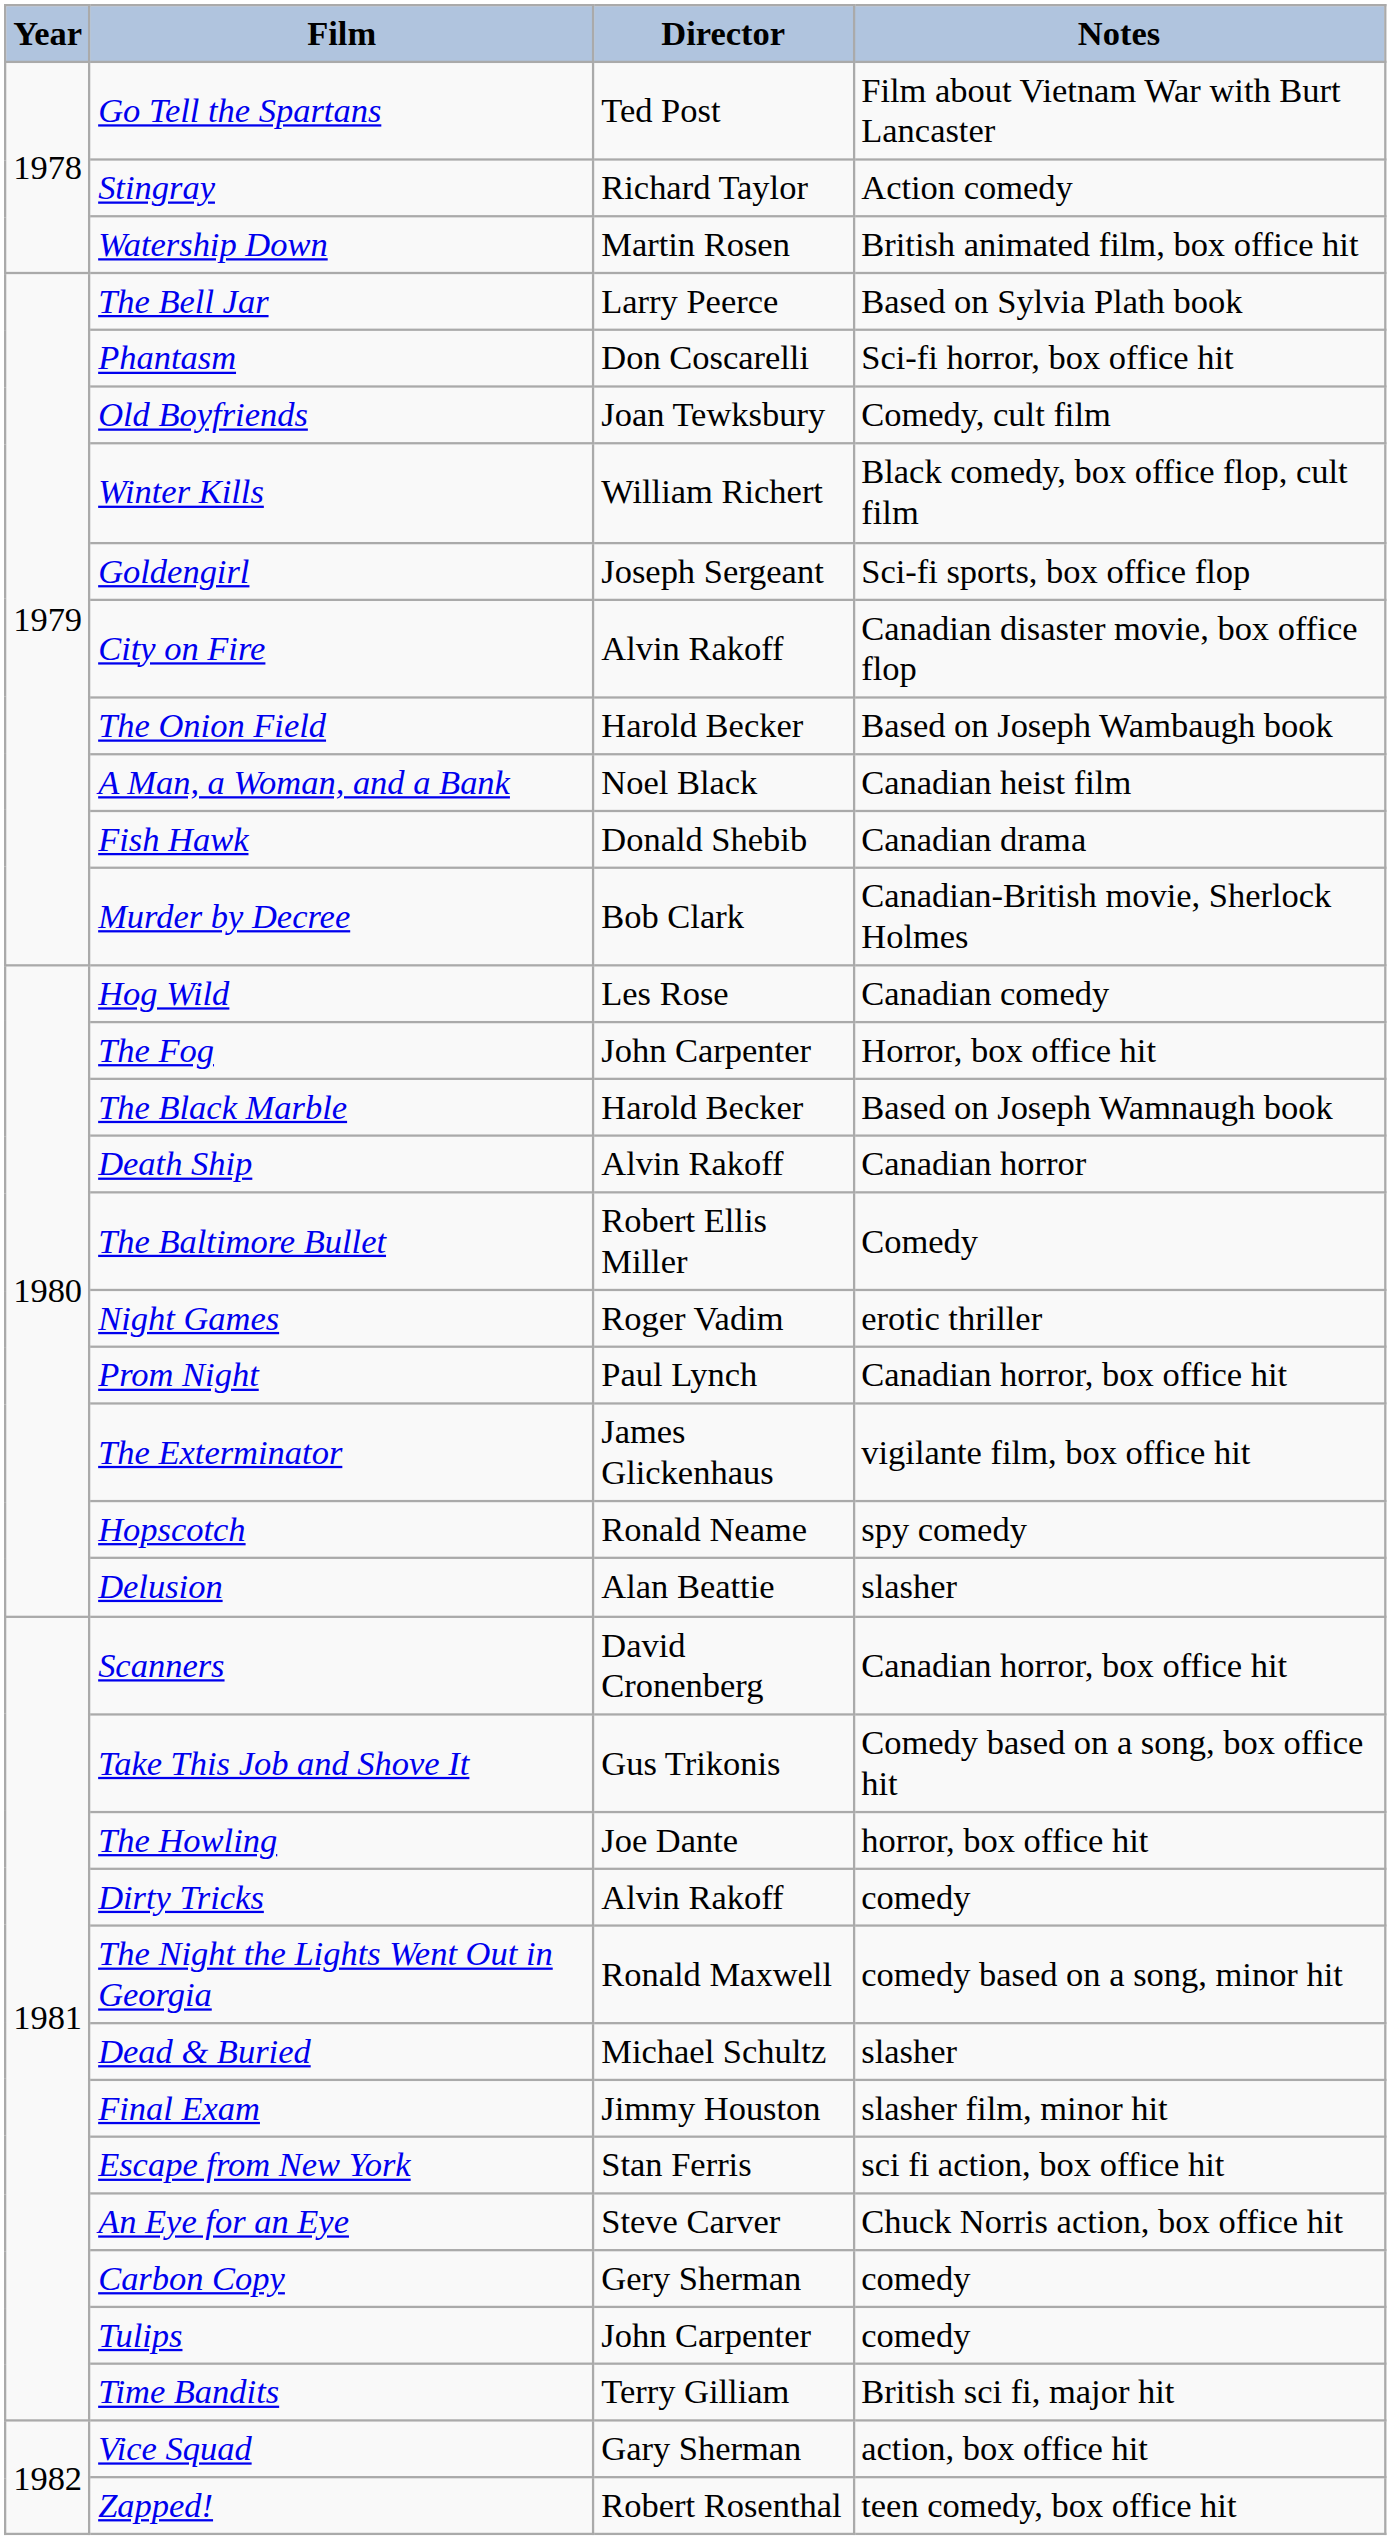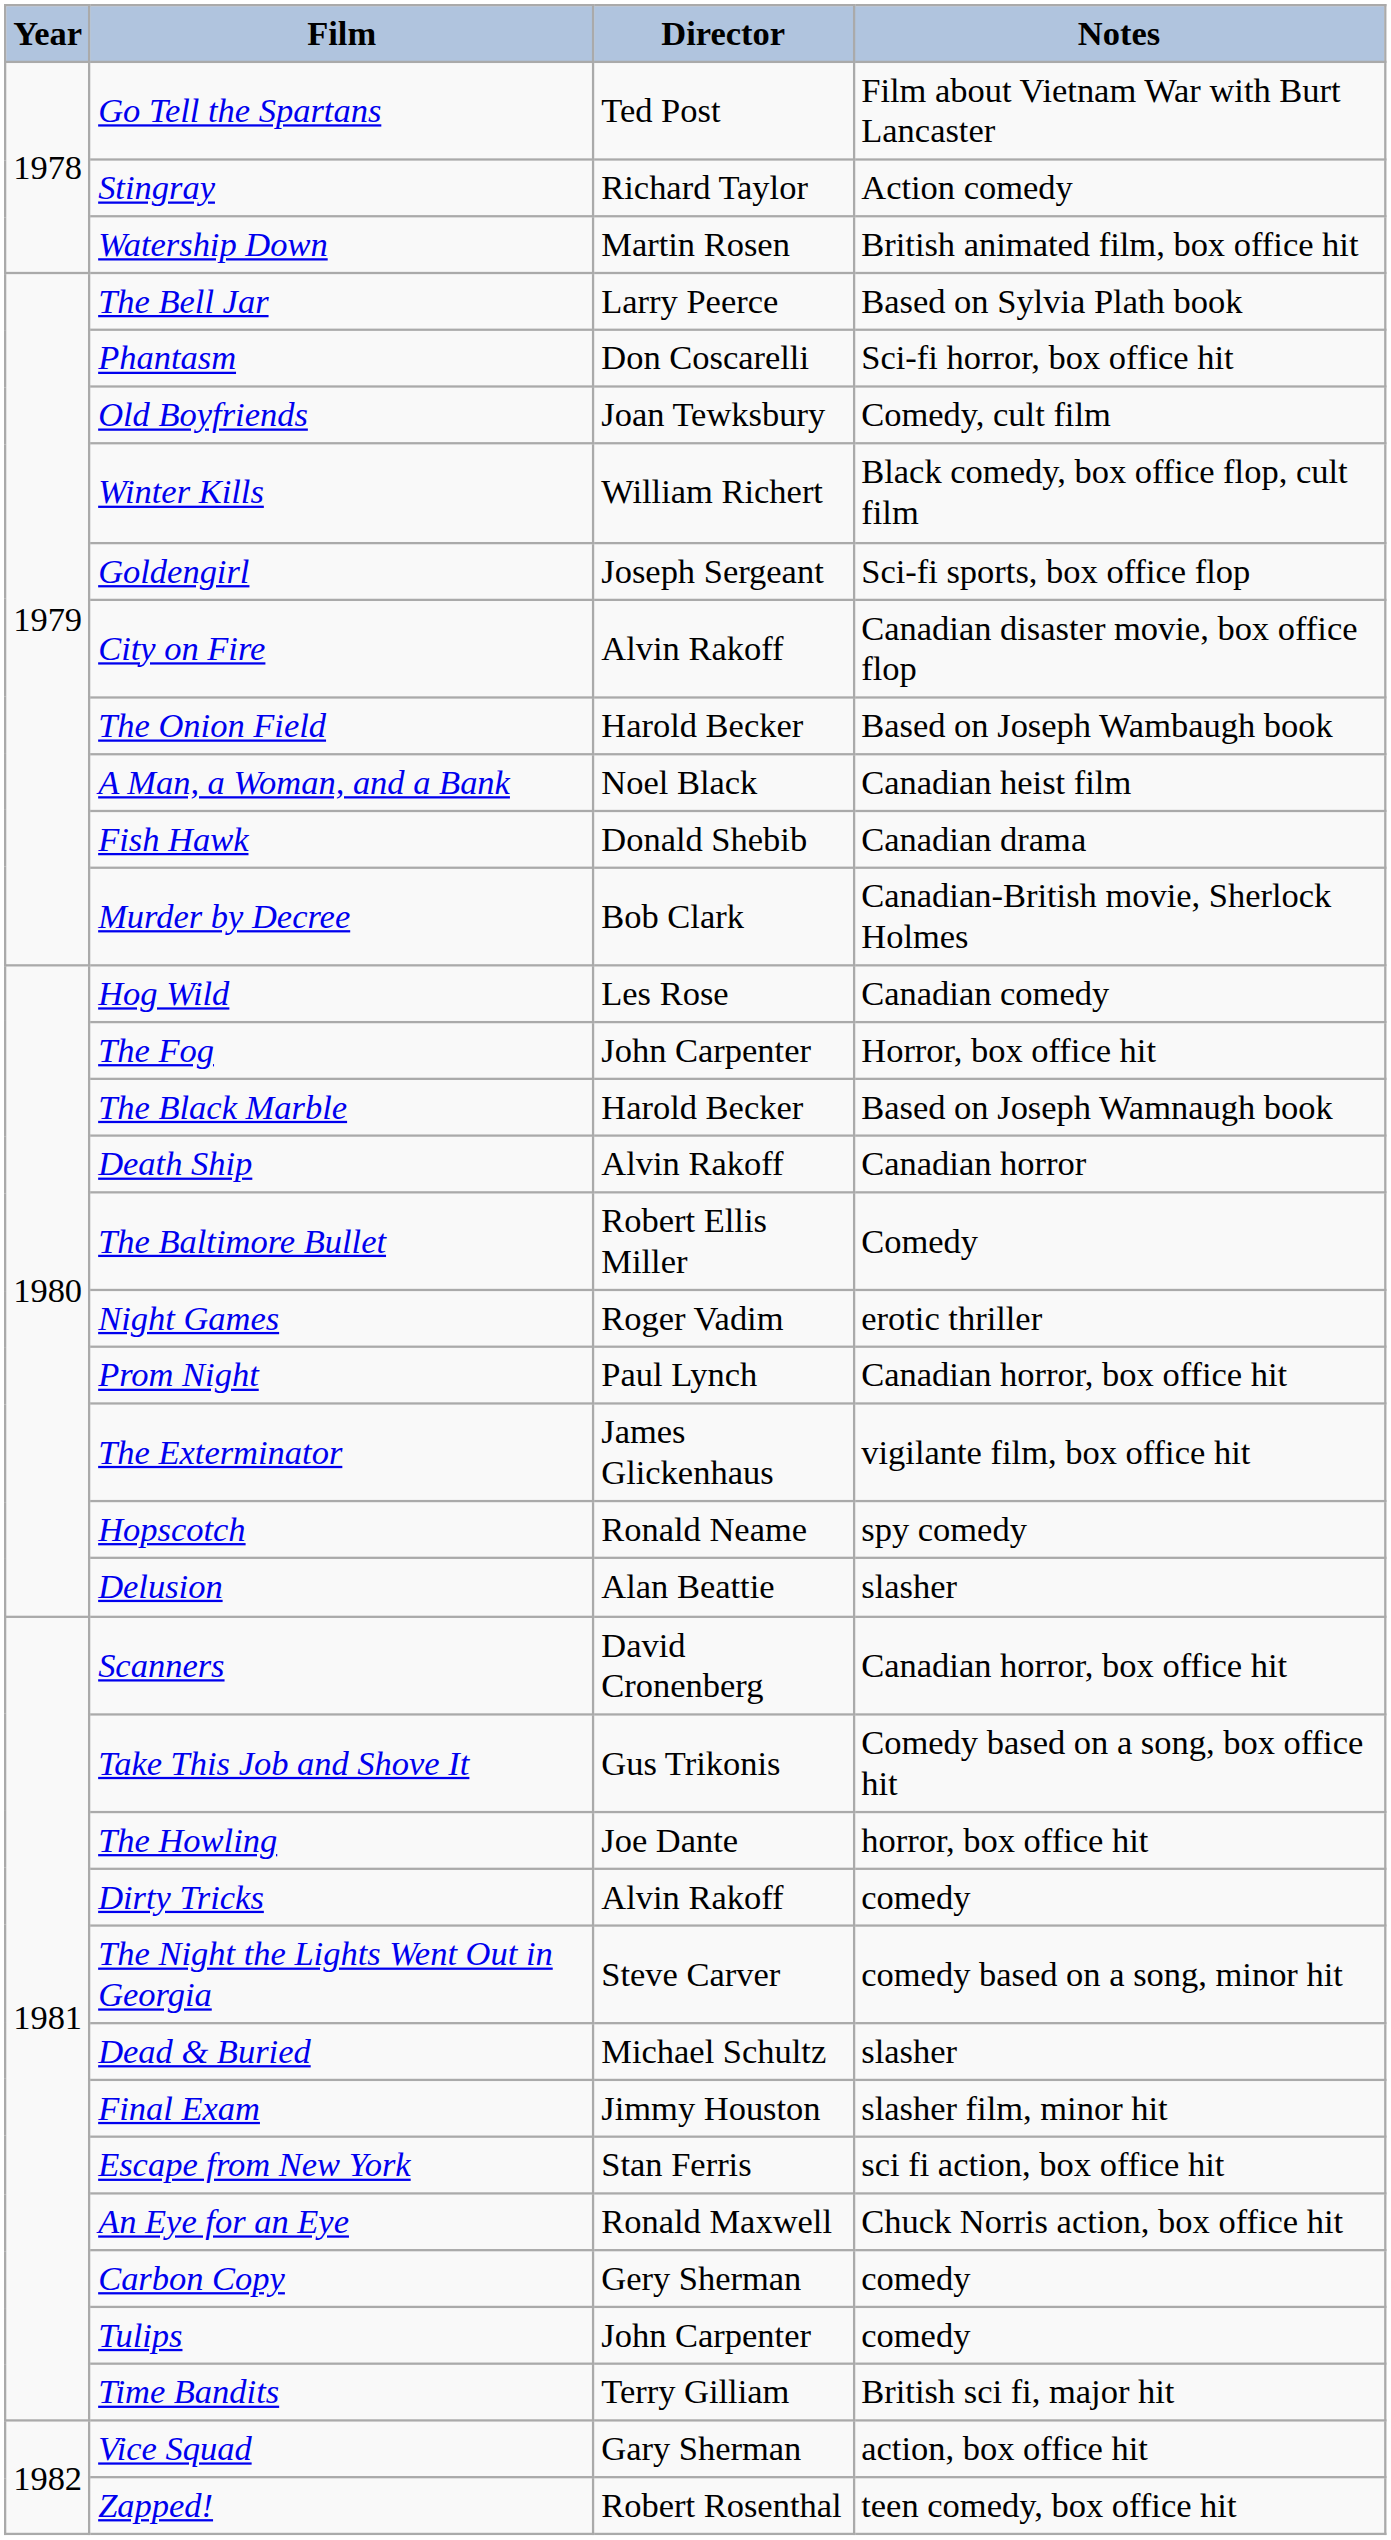 <table class="wikitable" style="font-size:95%;">
 <tr>
 <th style="background:#B0C4DE;">Year</th>
 <th style="background:#B0C4DE;">Film</th>
 <th style="background:#B0C4DE;">Director</th>
 <th style="background:#B0C4DE;">Notes</th>
 </tr>
 <tr>
 <td rowspan=3>1978</td>
 <td><em><a href='#'>Go Tell the Spartans</a></em></td>
 <td>Ted Post</td>
 <td>Film about Vietnam War with Burt Lancaster</td>
 </tr>
 <tr>
 <td><em><a href='#'>Stingray</a></em></td>
 <td>Richard Taylor</td>
 <td>Action comedy</td>
 </tr>
 <tr>
 <td><em><a href='#'>Watership Down</a></em></td>
 <td>Martin Rosen</td>
 <td>British animated film, box office hit</td>
 </tr>
 <tr>
 <td rowspan=10>1979</td>
 <td><em><a href='#'>The Bell Jar</a></em></td>
 <td>Larry Peerce</td>
 <td>Based on Sylvia Plath book</td>
 </tr>
 <tr>
 <td><em><a href='#'>Phantasm</a></em></td>
 <td>Don Coscarelli</td>
 <td>Sci-fi horror, box office hit</td>
 </tr>
 <tr>
 <td><em><a href='#'>Old Boyfriends</a></em></td>
 <td>Joan Tewksbury</td>
 <td>Comedy, cult film</td>
 </tr>
 <tr>
 <td><em><a href='#'>Winter Kills</a></em></td>
 <td>William Richert</td>
 <td>Black comedy, box office flop, cult film</td>
 </tr>
 <tr>
 <td><em><a href='#'>Goldengirl</a></em></td>
 <td>Joseph Sergeant</td>
 <td>Sci-fi sports, box office flop</td>
 </tr>
 <tr>
 <td><em><a href='#'>City on Fire</a></em></td>
 <td>Alvin Rakoff</td>
 <td>Canadian disaster movie, box office flop</td>
 </tr>
 <tr>
 <td><em><a href='#'>The Onion Field</a></em></td>
 <td>Harold Becker</td>
 <td>Based on Joseph Wambaugh book</td>
 </tr>
 <tr>
 <td><em><a href='#'>A Man, a Woman, and a Bank</a></em></td>
 <td>Noel Black</td>
 <td>Canadian heist film</td>
 </tr>
 <tr>
 <td><em><a href='#'>Fish Hawk</a></em></td>
 <td>Donald Shebib</td>
 <td>Canadian drama</td>
 </tr>
 <tr>
 <td><em><a href='#'>Murder by Decree</a></em></td>
 <td>Bob Clark</td>
 <td>Canadian-British movie, Sherlock Holmes</td>
 </tr>
 <tr>
 <td rowspan=10>1980</td>
 <td><em><a href='#'>Hog Wild</a></em></td>
 <td>Les Rose</td>
 <td>Canadian comedy</td>
 </tr>
 <tr>
 <td><em><a href='#'>The Fog</a></em></td>
 <td>John Carpenter</td>
 <td>Horror, box office hit</td>
 </tr>
 <tr>
 <td><em><a href='#'>The Black Marble</a></em></td>
 <td>Harold Becker</td>
 <td>Based on Joseph Wamnaugh book</td>
 </tr>
 <tr>
 <td><em><a href='#'>Death Ship</a></em></td>
 <td>Alvin Rakoff</td>
 <td>Canadian horror</td>
 </tr>
 <tr>
 <td><em><a href='#'>The Baltimore Bullet</a></em></td>
 <td>Robert Ellis Miller</td>
 <td>Comedy</td>
 </tr>
 <tr>
 <td><em><a href='#'>Night Games</a></em></td>
 <td>Roger Vadim</td>
 <td>erotic thriller</td>
 </tr>
 <tr>
 <td><em><a href='#'>Prom Night</a></em></td>
 <td>Paul Lynch</td>
 <td>Canadian horror, box office hit</td>
 </tr>
 <tr>
 <td><em><a href='#'>The Exterminator</a></em></td>
 <td>James Glickenhaus</td>
 <td>vigilante film, box office hit</td>
 </tr>
 <tr>
 <td><em><a href='#'>Hopscotch</a></em></td>
 <td>Ronald Neame</td>
 <td>spy comedy</td>
 </tr>
 <tr>
 <td><em><a href='#'>Delusion</a></em></td>
 <td>Alan Beattie</td>
 <td>slasher</td>
 </tr>
 <tr>
 <td rowspan=12>1981</td>
 <td><em><a href='#'>Scanners</a></em></td>
 <td>David Cronenberg</td>
 <td>Canadian horror, box office hit</td>
 </tr>
 <tr>
 <td><em><a href='#'>Take This Job and Shove It</a></em></td>
 <td>Gus Trikonis</td>
 <td>Comedy based on a song, box office hit</td>
 </tr>
 <tr>
 <td><em><a href='#'>The Howling</a></em></td>
 <td>Joe Dante</td>
 <td>horror, box office hit</td>
 </tr>
 <tr>
 <td><em><a href='#'>Dirty Tricks</a></em></td>
 <td>Alvin Rakoff</td>
 <td>comedy</td>
 </tr>
 <tr>
 <td><em><a href='#'>The Night the Lights Went Out in Georgia</a></em></td>
-<td>Ronald Maxwell</td>
+<td>Steve Carver</td>
 <td>comedy based on a song, minor hit</td>
 </tr>
 <tr>
 <td><em><a href='#'>Dead & Buried</a></em></td>
 <td>Michael Schultz</td>
 <td>slasher</td>
 </tr>
 <tr>
 <td><em><a href='#'>Final Exam</a></em></td>
 <td>Jimmy Houston</td>
 <td>slasher film, minor hit</td>
 </tr>
 <tr>
 <td><em><a href='#'>Escape from New York</a></em></td>
 <td>Stan Ferris</td>
 <td>sci fi action, box office hit</td>
 </tr>
 <tr>
 <td><em><a href='#'>An Eye for an Eye</a></em></td>
-<td>Steve Carver</td>
+<td>Ronald Maxwell</td>
 <td>Chuck Norris action, box office hit</td>
 </tr>
 <tr>
 <td><em><a href='#'>Carbon Copy</a></em></td>
 <td>Gery Sherman</td>
 <td>comedy</td>
 </tr>
 <tr>
 <td><em><a href='#'>Tulips</a></em></td>
 <td>John Carpenter</td>
 <td>comedy</td>
 </tr>
 <tr>
 <td><em><a href='#'>Time Bandits</a></em></td>
 <td>Terry Gilliam</td>
 <td>British sci fi, major hit</td>
 </tr>
 <tr>
 <td rowspan=2>1982</td>
 <td><em><a href='#'>Vice Squad</a></em></td>
 <td>Gary Sherman</td>
 <td>action, box office hit</td>
 </tr>
 <tr>
 <td><em><a href='#'>Zapped!</a></em></td>
 <td>Robert Rosenthal</td>
 <td>teen comedy, box office hit</td>
 </tr>
 </table>
